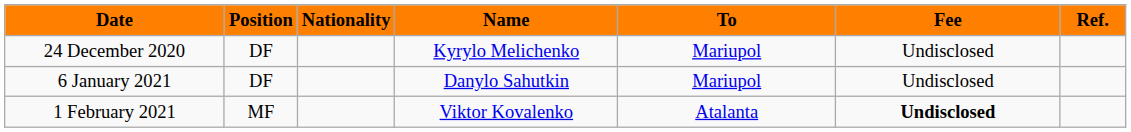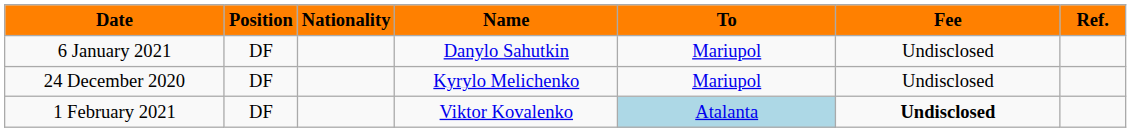 <table class="wikitable" style="text-align:center; font-size:90%; ">
 <tr>
 <th style="background:#FF8000; color:black; width:200px;">Date</th>
 <th style="background:#FF8000; color:black; width:50px;">Position</th>
 <th style="background:#FF8000; color:black; width:50px;">Nationality</th>
 <th style="background:#FF8000; color:black; width:200px;">Name</th>
 <th style="background:#FF8000; color:black; width:200px;">To</th>
 <th style="background:#FF8000; color:black; width:200px;">Fee</th>
 <th style="background:#FF8000; color:black; width:50px;">Ref.</th>
 </tr>
 <tr>
+<td>6 January 2021</td>
+<td>DF</td>
+<td></td>
+<td><a href='#'>Danylo Sahutkin</a></td>
+<td><a href='#'>Mariupol</a></td>
+<td>Undisclosed</td>
+<td></td>
+</tr>
+<tr>
 <td>24 December 2020</td>
 <td>DF</td>
 <td></td>
 <td><a href='#'>Kyrylo Melichenko</a></td>
 <td><a href='#'>Mariupol</a></td>
 <td>Undisclosed</td>
 <td></td>
 </tr>
 <tr>
-<td>6 January 2021</td>
+<td>1 February 2021</td>
 <td>DF</td>
 <td></td>
-<td><a href='#'>Danylo Sahutkin</a></td>
-<td><a href='#'>Mariupol</a></td>
-<td>Undisclosed</td>
-<td></td>
-</tr>
-<tr>
-<td>1 February 2021</td>
-<td>MF</td>
-<td></td>
 <td><a href='#'>Viktor Kovalenko</a></td>
-<td><a href='#'>Atalanta</a></td>
+<td style="background: lightblue;"><a href='#'>Atalanta</a></td>
 <td><strong>Undisclosed</strong></td>
 <td></td>
 </tr>
 </table>
